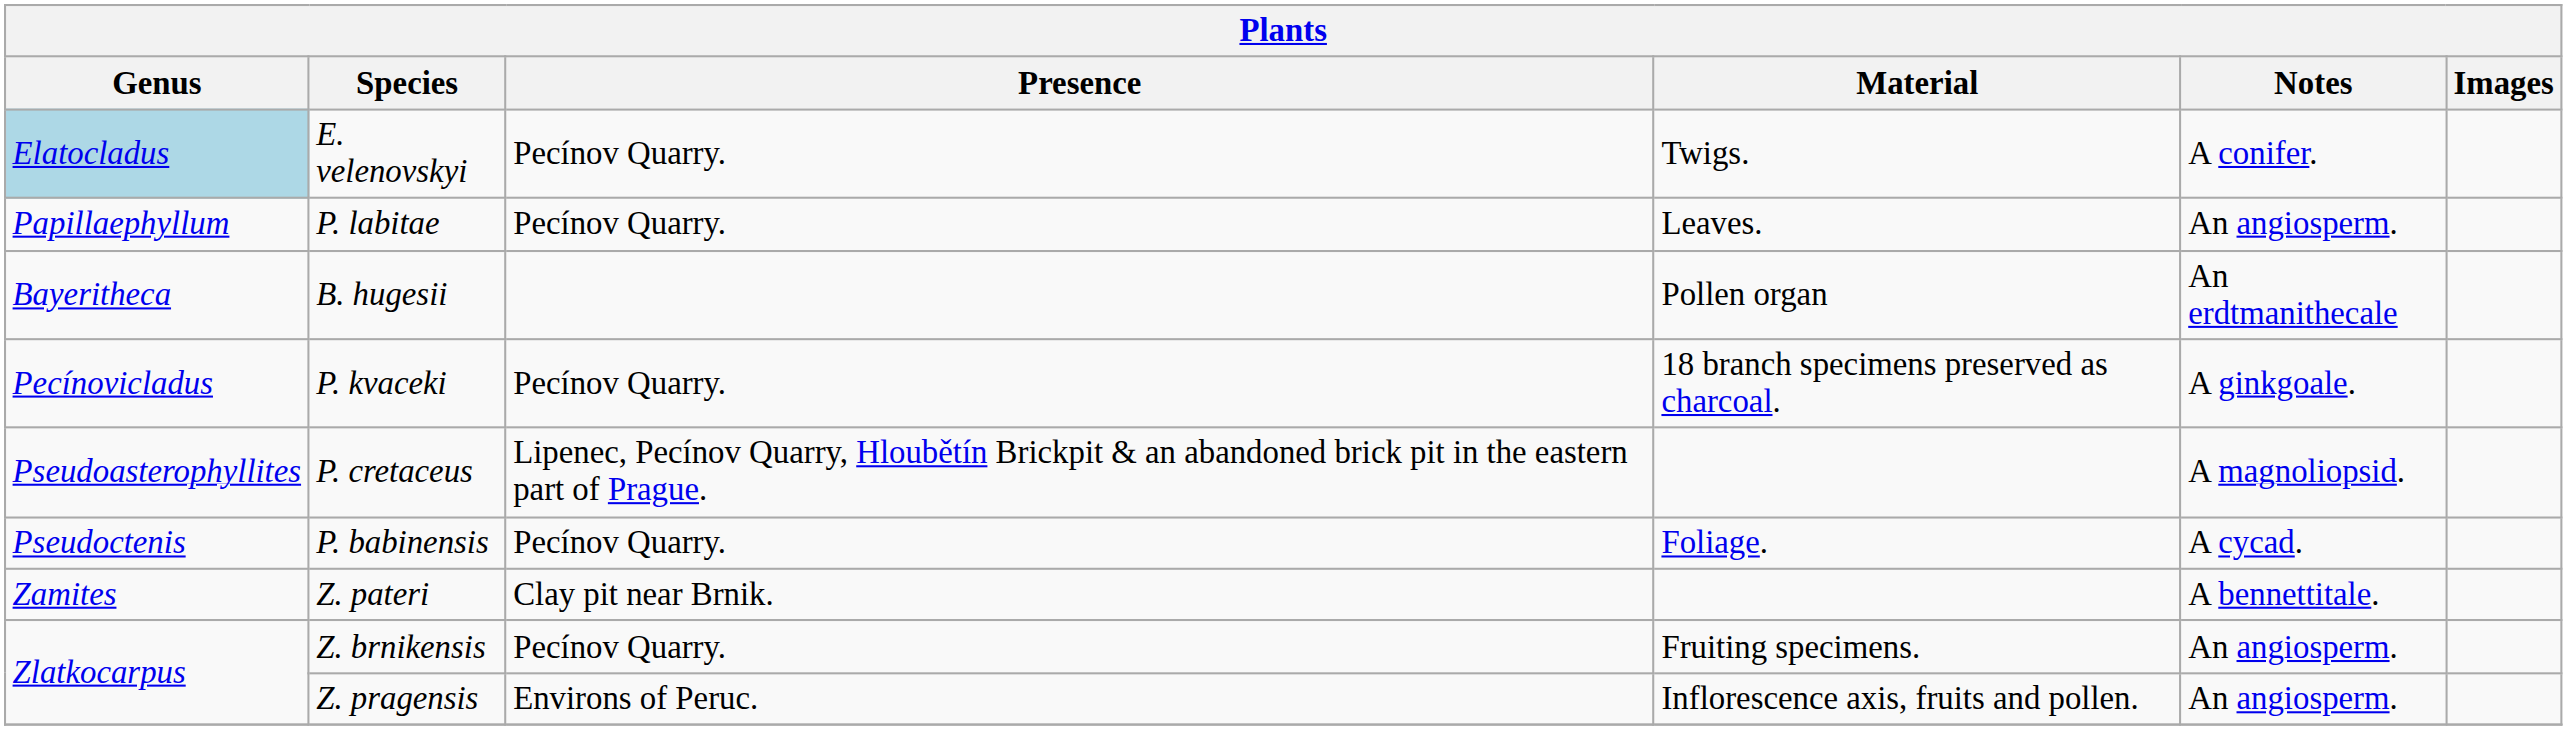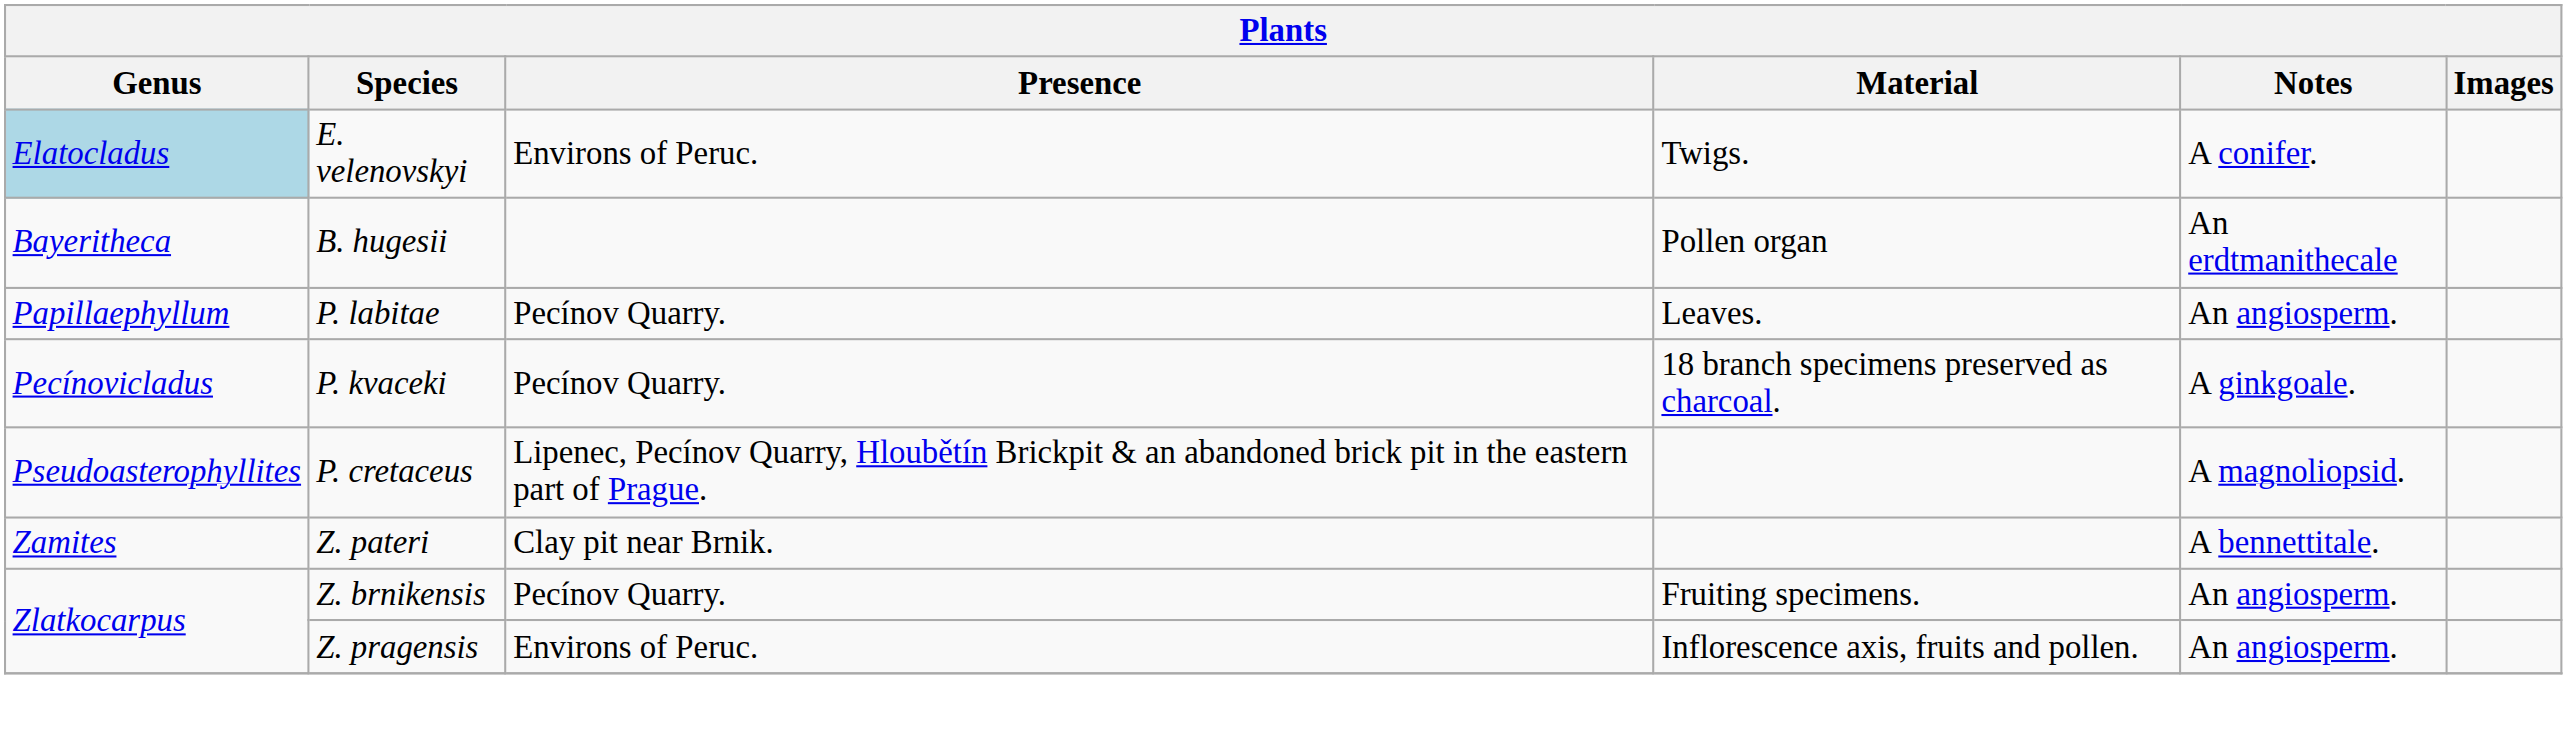 <table class="wikitable" align="center">
 <tr>
 <th colspan="6" align="center"><strong><a href='#'>Plants</a></strong></th>
 </tr>
 <tr>
 <th>Genus</th>
 <th>Species</th>
 <th>Presence</th>
 <th><strong>Material</strong></th>
 <th>Notes</th>
 <th>Images</th>
 </tr>
 <tr>
 <td style="background: lightblue;"><em><a href='#'>Elatocladus</a></em></td>
 <td><em>E. velenovskyi</em></td>
-<td>Pecínov Quarry.</td>
+<td>Environs of Peruc.</td>
 <td>Twigs.</td>
 <td>A <a href='#'>conifer</a>.</td>
+<td></td>
+</tr>
+<tr>
+<td><em><a href='#'>Bayeritheca</a></em></td>
+<td><em>B. hugesii</em></td>
+<td></td>
+<td>Pollen organ</td>
+<td>An <a href='#'>erdtmanithecale</a></td>
 <td></td>
 </tr>
 <tr>
 <td><em><a href='#'>Papillaephyllum</a></em></td>
 <td><em>P. labitae</em></td>
 <td>Pecínov Quarry.</td>
 <td>Leaves.</td>
 <td>An <a href='#'>angiosperm</a>.</td>
-<td></td>
-</tr>
-<tr>
-<td><em><a href='#'>Bayeritheca</a></em></td>
-<td><em>B. hugesii</em></td>
-<td></td>
-<td>Pollen organ</td>
-<td>An <a href='#'>erdtmanithecale</a></td>
 <td></td>
 </tr>
 <tr>
 <td><em><a href='#'>Pecínovicladus</a></em></td>
 <td><em>P. kvaceki</em></td>
 <td>Pecínov Quarry.</td>
 <td>18 branch specimens preserved as <a href='#'>charcoal</a>.</td>
 <td>A <a href='#'>ginkgoale</a>.</td>
 <td></td>
 </tr>
 <tr>
 <td><em><a href='#'>Pseudoasterophyllites</a></em></td>
 <td><em>P. cretaceus</em></td>
 <td>Lipenec, Pecínov Quarry, <a href='#'>Hloubětín</a> Brickpit & an abandoned brick pit in the eastern part of <a href='#'>Prague</a>.</td>
 <td></td>
 <td>A <a href='#'>magnoliopsid</a>.</td>
-<td></td>
-</tr>
-<tr>
-<td><em><a href='#'>Pseudoctenis</a></em></td>
-<td><em>P. babinensis</em></td>
-<td>Pecínov Quarry.</td>
-<td><a href='#'>Foliage</a>.</td>
-<td>A <a href='#'>cycad</a>.</td>
 <td></td>
 </tr>
 <tr>
 <td><em><a href='#'>Zamites</a></em></td>
 <td><em>Z. pateri</em></td>
 <td>Clay pit near Brnik.</td>
 <td></td>
 <td>A <a href='#'>bennettitale</a>.</td>
 <td></td>
 </tr>
 <tr>
 <td rowspan=2><em><a href='#'>Zlatkocarpus</a></em></td>
 <td><em>Z. brnikensis</em></td>
 <td>Pecínov Quarry.</td>
 <td>Fruiting specimens.</td>
 <td>An <a href='#'>angiosperm</a>.</td>
 <td></td>
 </tr>
 <tr>
 <td><em>Z. pragensis</em></td>
 <td>Environs of Peruc.</td>
 <td>Inflorescence axis, fruits and pollen.</td>
 <td>An <a href='#'>angiosperm</a>.</td>
 <td></td>
 </tr>
 <tr>
 </tr>
 </table>
